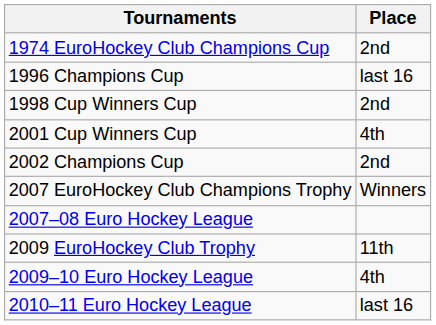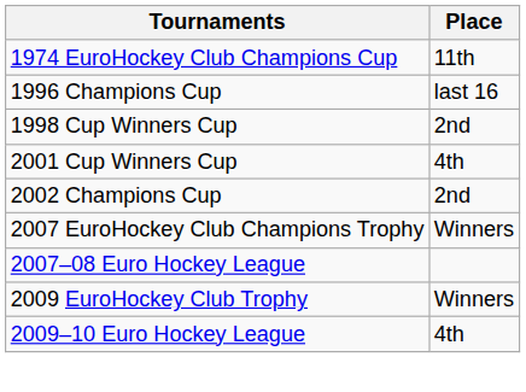 <table class="wikitable collapsible">
 <tr>
 <th>Tournaments</th>
 <th>Place</th>
 </tr>
 <tr>
 <td><a href='#'>1974 EuroHockey Club Champions Cup</a></td>
-<td>2nd</td>
+<td>11th</td>
 </tr>
 <tr>
 <td>1996 Champions Cup</td>
 <td>last 16</td>
 </tr>
 <tr>
 <td>1998 Cup Winners Cup</td>
 <td>2nd</td>
 </tr>
 <tr>
 <td>2001 Cup Winners Cup</td>
 <td>4th</td>
 </tr>
 <tr>
 <td>2002 Champions Cup</td>
 <td>2nd</td>
 </tr>
 <tr>
 <td>2007 EuroHockey Club Champions Trophy</td>
 <td>Winners</td>
 </tr>
 <tr>
 <td><a href='#'>2007–08 Euro Hockey League</a></td>
 <td></td>
 </tr>
 <tr>
 <td>2009 <a href='#'>EuroHockey Club Trophy</a></td>
-<td>11th</td>
+<td>Winners</td>
 </tr>
 <tr>
 <td><a href='#'>2009–10 Euro Hockey League</a></td>
 <td>4th</td>
 </tr>
-<tr>
-<td><a href='#'>2010–11 Euro Hockey League</a></td>
-<td>last 16</td>
-</tr>
 </table>
